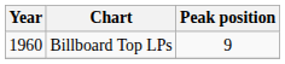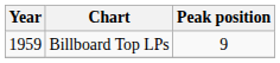 <table class="wikitable">
 <tr>
 <th>Year</th>
 <th>Chart</th>
 <th>Peak position</th>
 </tr>
 <tr>
-<td>1960</td>
+<td>1959</td>
 <td>Billboard Top LPs</td>
 <td align="center">9</td>
 </tr>
 <tr>
 </tr>
 </table>
